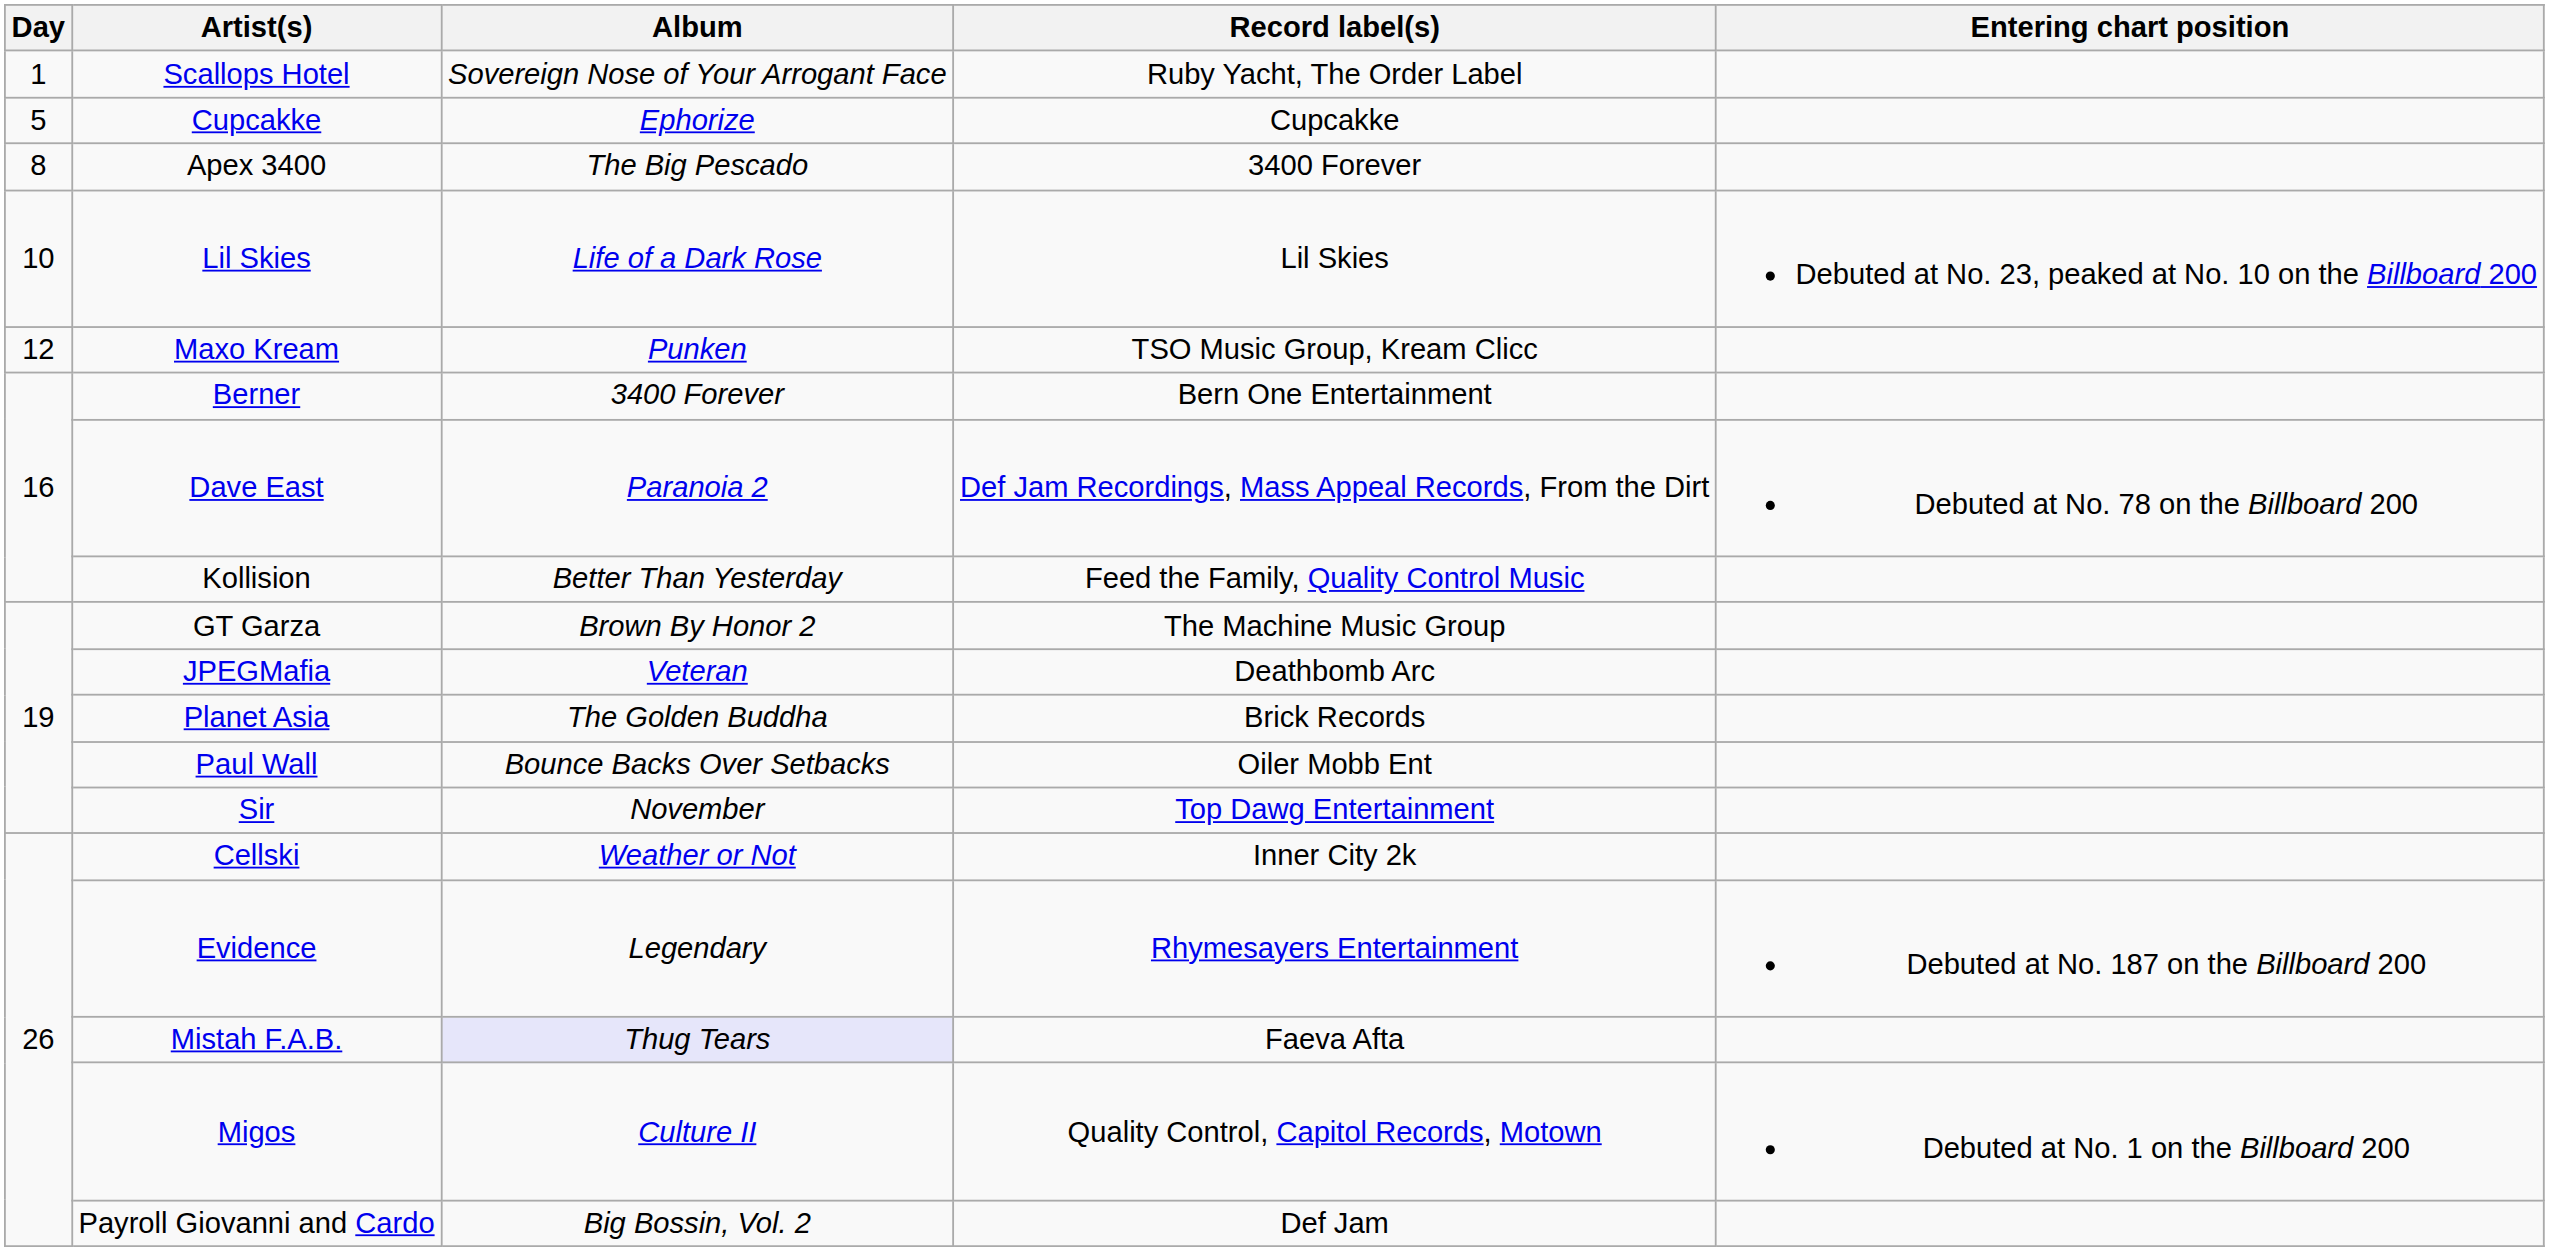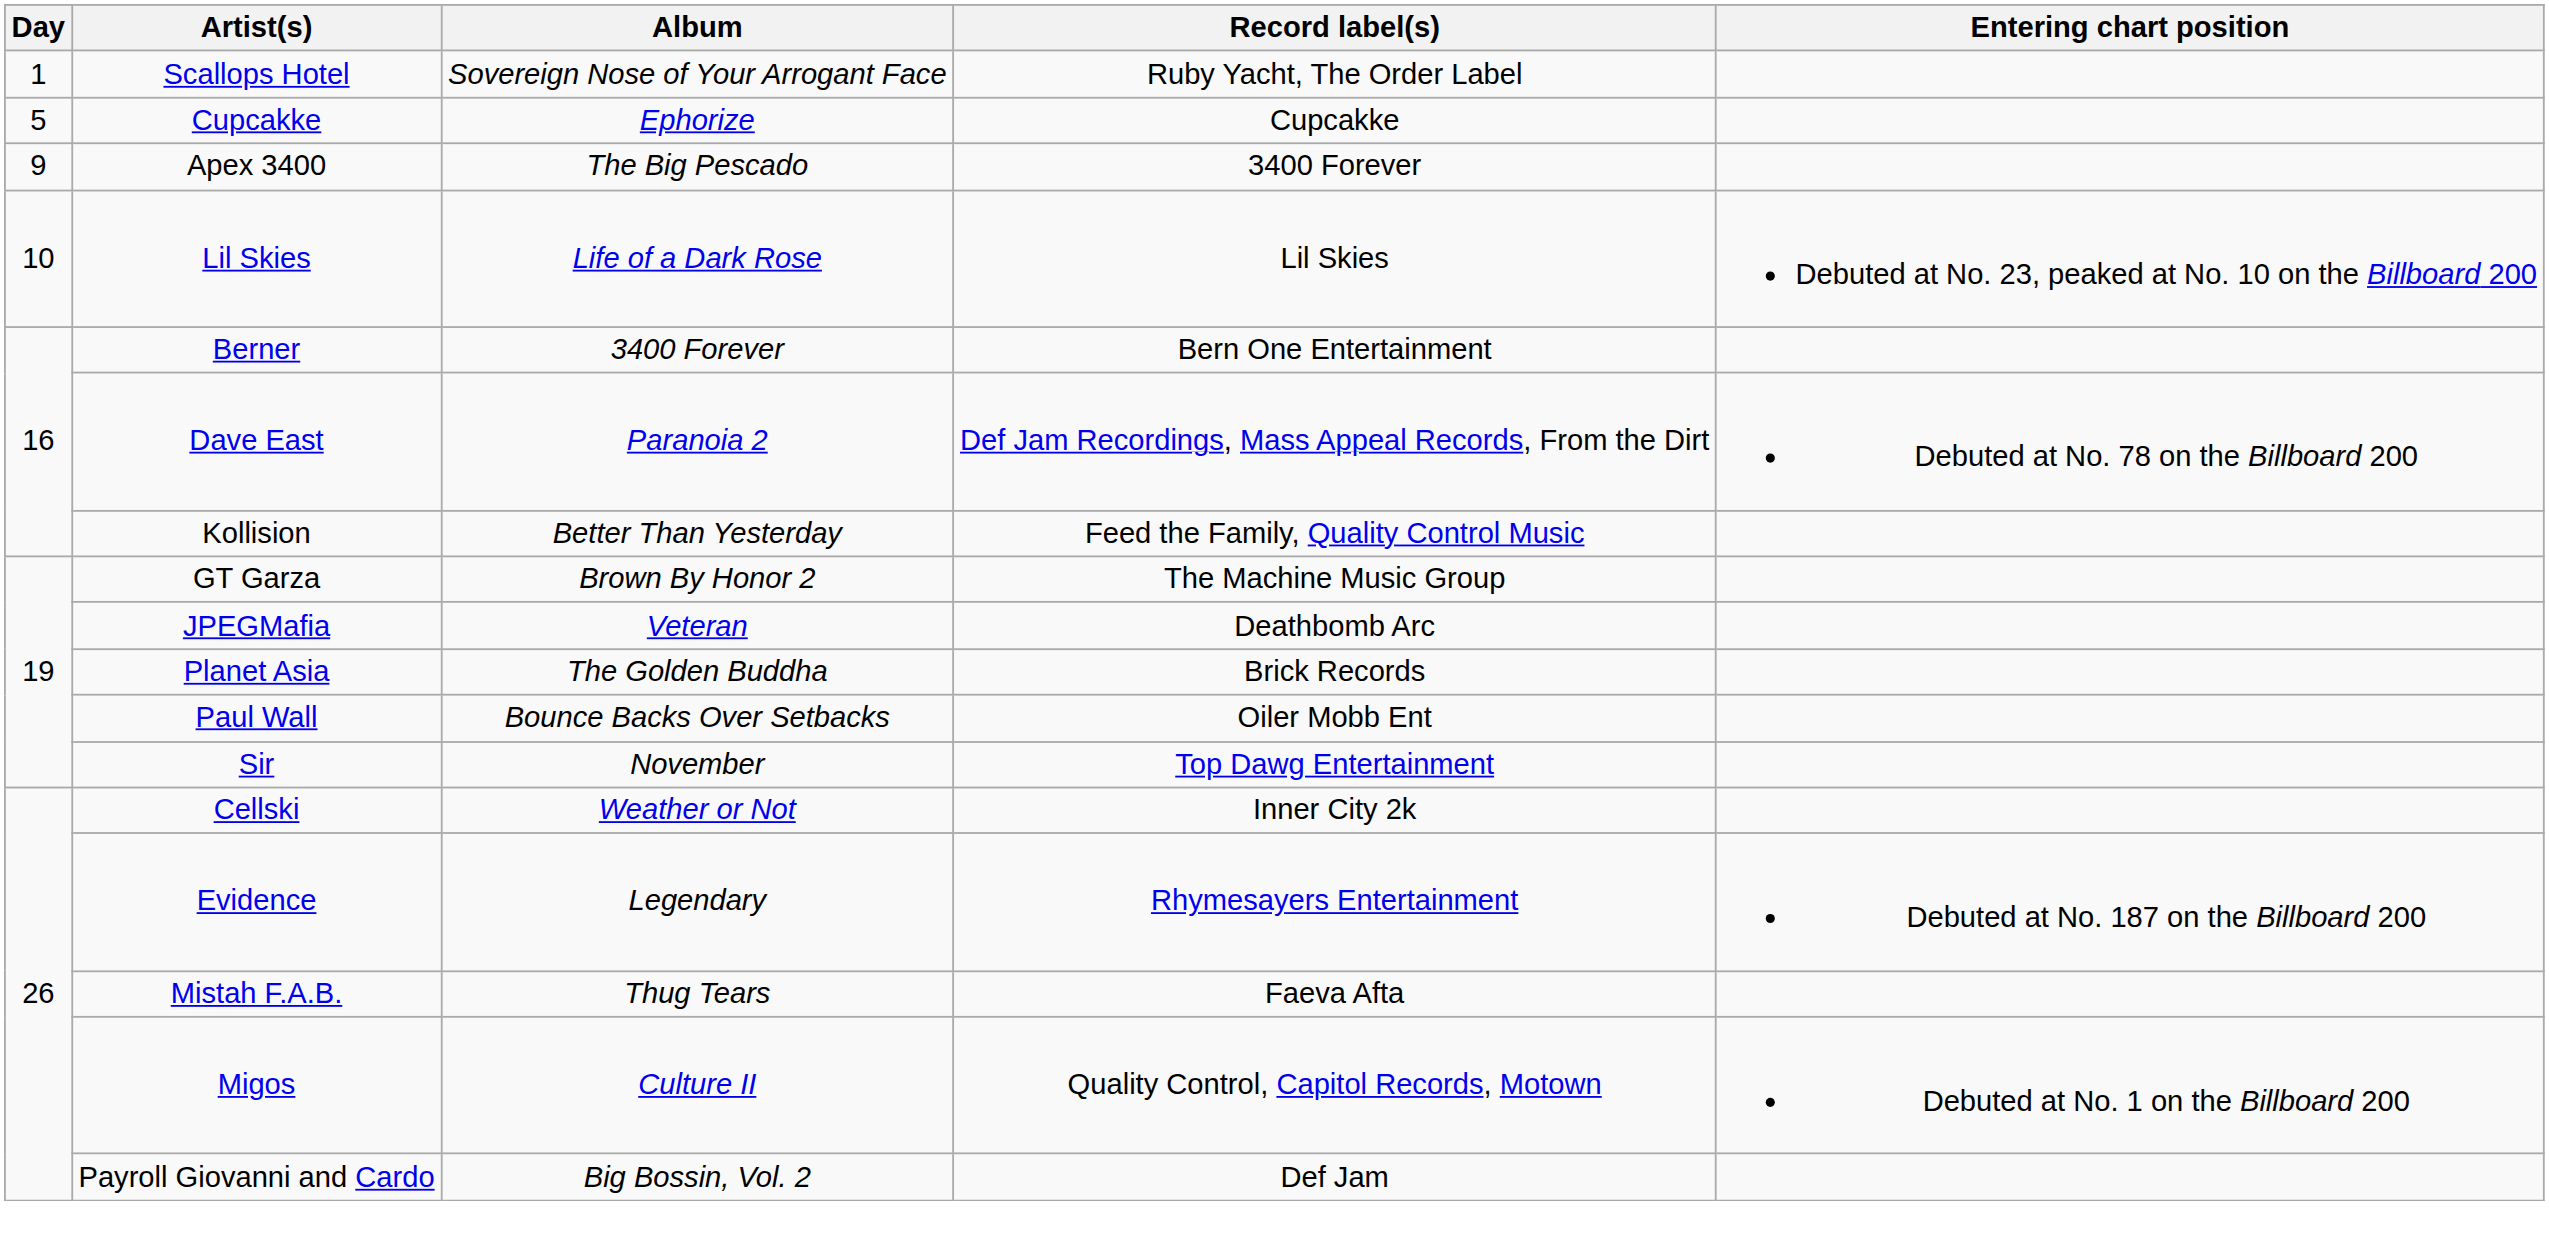 <table class="wikitable" style="text-align:center;">
 <tr>
 <th scope="col">Day</th>
 <th scope="col">Artist(s)</th>
 <th scope="col">Album</th>
 <th scope="col">Record label(s)</th>
 <th scope="col">Entering chart position</th>
 </tr>
 <tr>
 <td>1</td>
 <td><a href='#'>Scallops Hotel</a></td>
 <td><em>Sovereign Nose of Your Arrogant Face</em></td>
 <td>Ruby Yacht, The Order Label</td>
 <td></td>
 </tr>
 <tr>
 <td>5</td>
 <td><a href='#'>Cupcakke</a></td>
 <td><em><a href='#'>Ephorize</a></em></td>
 <td>Cupcakke</td>
 <td></td>
 </tr>
 <tr>
-<td>8</td>
+<td>9</td>
 <td>Apex 3400</td>
 <td><em>The Big Pescado</em></td>
 <td>3400 Forever</td>
 <td></td>
 </tr>
 <tr>
 <td>10</td>
 <td><a href='#'>Lil Skies</a></td>
 <td><em><a href='#'>Life of a Dark Rose</a></em></td>
 <td>Lil Skies</td>
 <td><br><ul><li>Debuted at No. 23, peaked at No. 10 on the <a href='#'><em>Billboard</em> 200</a></li></ul></td>
-</tr>
-<tr>
-<td>12</td>
-<td><a href='#'>Maxo Kream</a></td>
-<td><em><a href='#'>Punken</a></em></td>
-<td>TSO Music Group, Kream Clicc</td>
-<td></td>
 </tr>
 <tr>
 <td rowspan="3">16</td>
 <td><a href='#'>Berner</a></td>
 <td><em>3400 Forever</em></td>
 <td>Bern One Entertainment</td>
 <td></td>
 </tr>
 <tr>
 <td><a href='#'>Dave East</a></td>
 <td><em><a href='#'>Paranoia 2</a></em></td>
 <td><a href='#'>Def Jam Recordings</a>, <a href='#'>Mass Appeal Records</a>, From the Dirt</td>
 <td><br><ul><li>Debuted at No. 78 on the <em>Billboard</em> 200</li></ul></td>
 </tr>
 <tr>
 <td>Kollision</td>
 <td><em>Better Than Yesterday</em></td>
 <td>Feed the Family, <a href='#'>Quality Control Music</a></td>
 <td></td>
 </tr>
 <tr>
 <td rowspan="5">19</td>
 <td>GT Garza</td>
 <td><em>Brown By Honor 2</em></td>
 <td>The Machine Music Group</td>
 <td></td>
 </tr>
 <tr>
 <td><a href='#'>JPEGMafia</a></td>
 <td><em><a href='#'>Veteran</a></em></td>
 <td>Deathbomb Arc</td>
 <td></td>
 </tr>
 <tr>
 <td><a href='#'>Planet Asia</a></td>
 <td><em>The Golden Buddha</em></td>
 <td>Brick Records</td>
 <td></td>
 </tr>
 <tr>
 <td><a href='#'>Paul Wall</a></td>
 <td><em>Bounce Backs Over Setbacks</em></td>
 <td>Oiler Mobb Ent</td>
 <td></td>
 </tr>
 <tr>
 <td><a href='#'>Sir</a></td>
 <td><em>November</em></td>
 <td><a href='#'>Top Dawg Entertainment</a></td>
 <td></td>
 </tr>
 <tr>
 <td rowspan="5">26</td>
 <td><a href='#'>Cellski</a></td>
 <td><em><a href='#'>Weather or Not</a></em></td>
 <td>Inner City 2k</td>
 <td></td>
 </tr>
 <tr>
 <td><a href='#'>Evidence</a></td>
 <td><em>Legendary</em></td>
 <td><a href='#'>Rhymesayers Entertainment</a></td>
 <td><br><ul><li>Debuted at No. 187 on the <em>Billboard</em> 200</li></ul></td>
 </tr>
 <tr>
 <td><a href='#'>Mistah F.A.B.</a></td>
-<td style="background: lavender;"><em>Thug Tears</em></td>
+<td><em>Thug Tears</em></td>
 <td>Faeva Afta</td>
 <td></td>
 </tr>
 <tr>
 <td><a href='#'>Migos</a></td>
 <td><em><a href='#'>Culture II</a></em></td>
 <td>Quality Control, <a href='#'>Capitol Records</a>, <a href='#'>Motown</a></td>
 <td><br><ul><li>Debuted at No. 1 on the <em>Billboard</em> 200</li></ul></td>
 </tr>
 <tr>
 <td>Payroll Giovanni and <a href='#'>Cardo</a></td>
 <td><em>Big Bossin, Vol. 2</em></td>
 <td>Def Jam</td>
 <td></td>
 </tr>
 </table>
